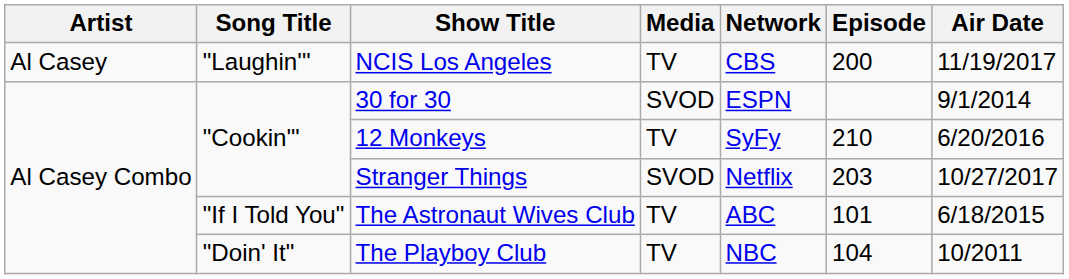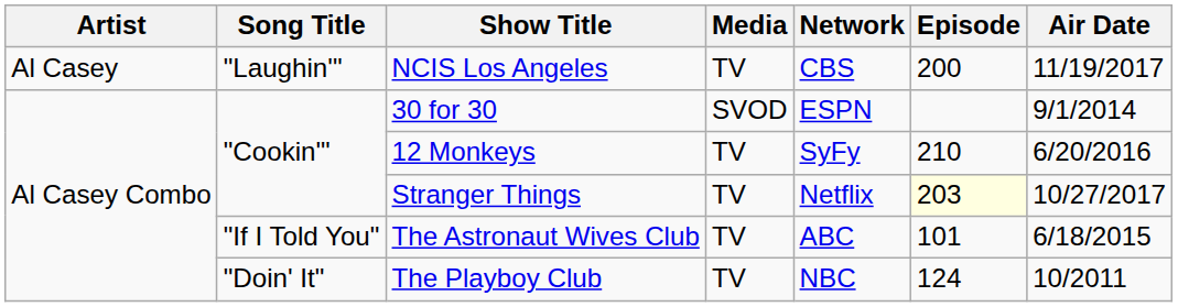 <table class="wikitable">
 <tr>
 <th>Artist</th>
 <th>Song Title</th>
 <th>Show Title</th>
 <th>Media</th>
 <th>Network</th>
 <th>Episode</th>
 <th>Air Date</th>
 </tr>
 <tr>
 <td>Al Casey</td>
 <td>"Laughin'"</td>
 <td><a href='#'>NCIS Los Angeles</a></td>
 <td>TV</td>
 <td><a href='#'>CBS</a></td>
 <td>200</td>
 <td>11/19/2017</td>
 </tr>
 <tr>
 <td rowspan="5">Al Casey Combo</td>
 <td rowspan="3">"Cookin'"</td>
 <td><a href='#'>30 for 30</a></td>
 <td>SVOD</td>
 <td><a href='#'>ESPN</a></td>
 <td></td>
 <td>9/1/2014</td>
 </tr>
 <tr>
 <td><a href='#'>12 Monkeys</a></td>
 <td>TV</td>
 <td><a href='#'>SyFy</a></td>
 <td>210</td>
 <td>6/20/2016</td>
 </tr>
 <tr>
 <td><a href='#'>Stranger Things</a></td>
-<td>SVOD</td>
+<td>TV</td>
 <td><a href='#'>Netflix</a></td>
-<td>203</td>
+<td style="background: lightyellow;">203</td>
 <td>10/27/2017</td>
 </tr>
 <tr>
 <td>"If I Told You"</td>
 <td><a href='#'>The Astronaut Wives Club</a></td>
 <td>TV</td>
 <td><a href='#'>ABC</a></td>
 <td>101</td>
 <td>6/18/2015</td>
 </tr>
 <tr>
 <td>"Doin' It"</td>
 <td><a href='#'>The Playboy Club</a></td>
 <td>TV</td>
 <td><a href='#'>NBC</a></td>
-<td>104</td>
+<td>124</td>
 <td>10/2011</td>
 </tr>
 </table>
